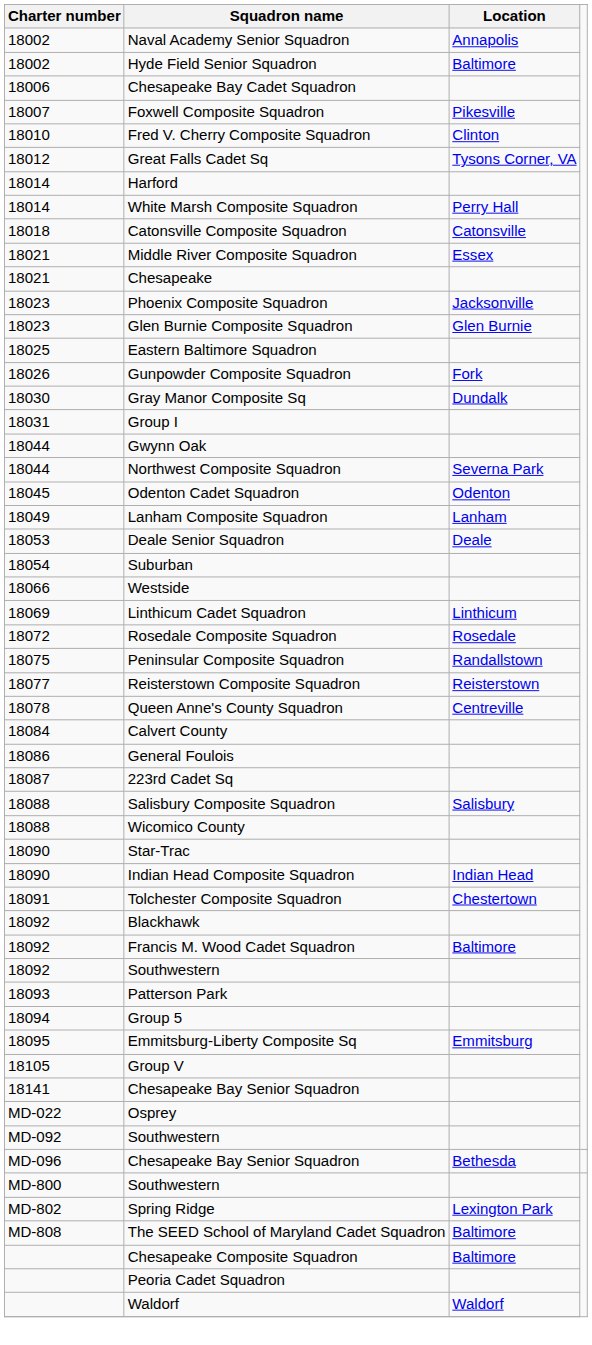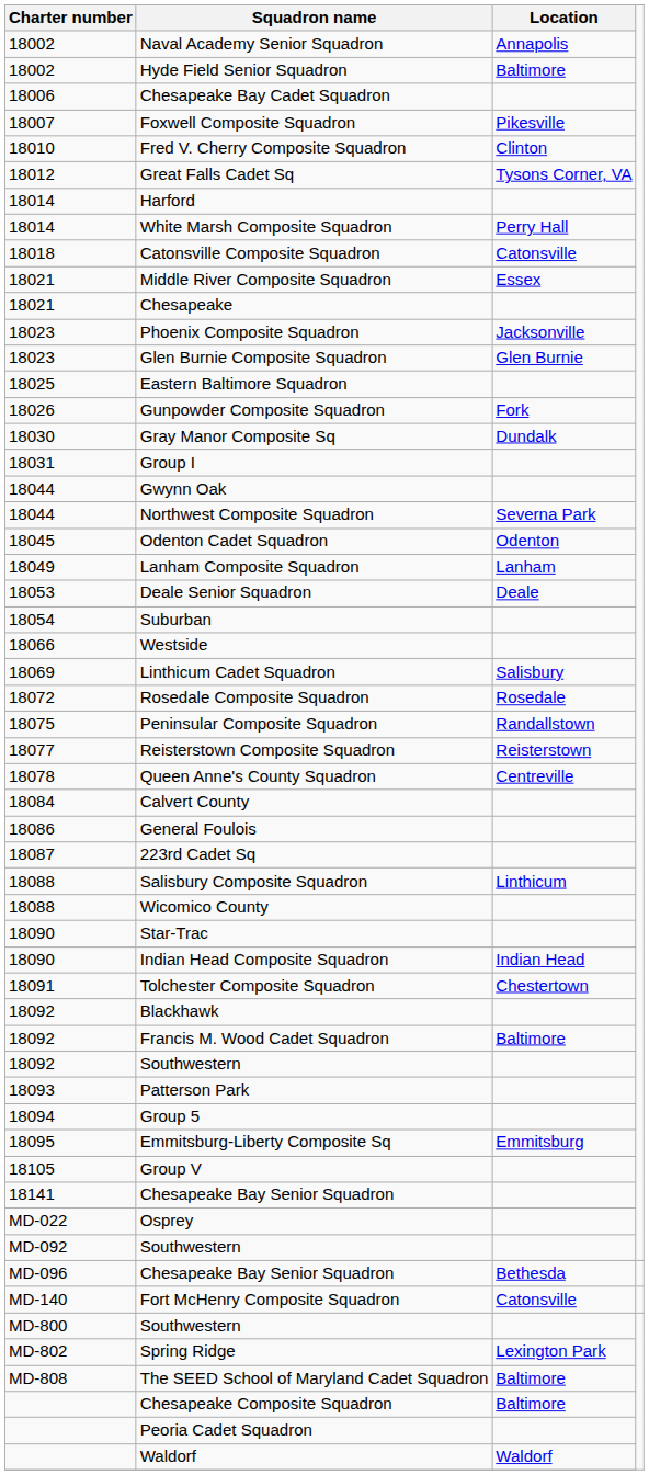 <table class="wikitable">
 <tr>
 <th>Charter number </th>
 <th>Squadron name</th>
 <th>Location</th>
 </tr>
 <tr>
 <td>18002</td>
 <td>Naval Academy Senior Squadron</td>
 <td><a href='#'>Annapolis</a></td>
 </tr>
 <tr>
 <td>18002</td>
 <td>Hyde Field Senior Squadron</td>
 <td><a href='#'>Baltimore</a></td>
 </tr>
 <tr>
 <td>18006</td>
 <td>Chesapeake Bay Cadet Squadron</td>
 <td></td>
 </tr>
 <tr>
 <td>18007</td>
 <td>Foxwell Composite Squadron</td>
 <td><a href='#'>Pikesville</a></td>
 </tr>
 <tr>
 <td>18010</td>
 <td>Fred V. Cherry Composite Squadron</td>
 <td><a href='#'>Clinton</a></td>
 </tr>
 <tr>
 <td>18012</td>
 <td>Great Falls Cadet Sq</td>
 <td><a href='#'>Tysons Corner, VA</a></td>
 </tr>
 <tr>
 <td>18014</td>
 <td>Harford</td>
 <td></td>
 </tr>
 <tr>
 <td>18014</td>
 <td>White Marsh Composite Squadron</td>
 <td><a href='#'>Perry Hall</a></td>
 </tr>
 <tr>
 <td>18018</td>
 <td>Catonsville Composite Squadron</td>
 <td><a href='#'>Catonsville</a></td>
 </tr>
 <tr>
 <td>18021</td>
 <td>Middle River Composite Squadron</td>
 <td><a href='#'>Essex</a></td>
 </tr>
 <tr>
 <td>18021</td>
 <td>Chesapeake</td>
 <td></td>
 </tr>
 <tr>
 <td>18023</td>
 <td>Phoenix Composite Squadron</td>
 <td><a href='#'>Jacksonville</a></td>
 </tr>
 <tr>
 <td>18023</td>
 <td>Glen Burnie Composite Squadron</td>
 <td><a href='#'>Glen Burnie</a></td>
 </tr>
 <tr>
 <td>18025</td>
 <td>Eastern Baltimore Squadron</td>
 <td></td>
 </tr>
 <tr>
 <td>18026</td>
 <td>Gunpowder Composite Squadron</td>
 <td><a href='#'>Fork</a></td>
 </tr>
 <tr>
 <td>18030</td>
 <td>Gray Manor Composite Sq</td>
 <td><a href='#'>Dundalk</a></td>
 </tr>
 <tr>
 <td>18031</td>
 <td>Group I</td>
 <td></td>
 </tr>
 <tr>
 <td>18044</td>
 <td>Gwynn Oak</td>
 <td></td>
 </tr>
 <tr>
 <td>18044</td>
 <td>Northwest Composite Squadron</td>
 <td><a href='#'>Severna Park</a></td>
 </tr>
 <tr>
 <td>18045</td>
 <td>Odenton Cadet Squadron</td>
 <td><a href='#'>Odenton</a></td>
 </tr>
 <tr>
 <td>18049</td>
 <td>Lanham Composite Squadron</td>
 <td><a href='#'>Lanham</a></td>
 </tr>
 <tr>
 <td>18053</td>
 <td>Deale Senior Squadron</td>
 <td><a href='#'>Deale</a></td>
 </tr>
 <tr>
 <td>18054</td>
 <td>Suburban</td>
 <td></td>
 </tr>
 <tr>
 <td>18066</td>
 <td>Westside</td>
 <td></td>
 </tr>
 <tr>
 <td>18069</td>
 <td>Linthicum Cadet Squadron</td>
-<td><a href='#'>Linthicum</a></td>
+<td><a href='#'>Salisbury</a></td>
 </tr>
 <tr>
 <td>18072</td>
 <td>Rosedale Composite Squadron</td>
 <td><a href='#'>Rosedale</a></td>
 </tr>
 <tr>
 <td>18075</td>
 <td>Peninsular Composite Squadron</td>
 <td><a href='#'>Randallstown</a></td>
 </tr>
 <tr>
 <td>18077</td>
 <td>Reisterstown Composite Squadron</td>
 <td><a href='#'>Reisterstown</a></td>
 </tr>
 <tr>
 <td>18078</td>
 <td>Queen Anne's County Squadron</td>
 <td><a href='#'>Centreville</a></td>
 </tr>
 <tr>
 <td>18084</td>
 <td>Calvert County</td>
 <td></td>
 </tr>
 <tr>
 <td>18086</td>
 <td>General Foulois</td>
 <td></td>
 </tr>
 <tr>
 <td>18087</td>
 <td>223rd Cadet Sq</td>
 <td></td>
 </tr>
 <tr>
 <td>18088</td>
 <td>Salisbury Composite Squadron</td>
-<td><a href='#'>Salisbury</a></td>
+<td><a href='#'>Linthicum</a></td>
 </tr>
 <tr>
 <td>18088</td>
 <td>Wicomico County</td>
 <td></td>
 </tr>
 <tr>
 <td>18090</td>
 <td>Star-Trac</td>
 <td></td>
 </tr>
 <tr>
 <td>18090</td>
 <td>Indian Head Composite Squadron</td>
 <td><a href='#'>Indian Head</a></td>
 </tr>
 <tr>
 <td>18091</td>
 <td>Tolchester Composite Squadron</td>
 <td><a href='#'>Chestertown</a></td>
 </tr>
 <tr>
 <td>18092</td>
 <td>Blackhawk</td>
 <td></td>
 </tr>
 <tr>
 <td>18092</td>
 <td>Francis M. Wood Cadet Squadron</td>
 <td><a href='#'>Baltimore</a></td>
 </tr>
 <tr>
 <td>18092</td>
 <td>Southwestern</td>
 <td></td>
 </tr>
 <tr>
 <td>18093</td>
 <td>Patterson Park</td>
 <td></td>
 </tr>
 <tr>
 <td>18094</td>
 <td>Group 5</td>
 <td></td>
 </tr>
 <tr>
 <td>18095</td>
 <td>Emmitsburg-Liberty Composite Sq</td>
 <td><a href='#'>Emmitsburg</a></td>
 </tr>
 <tr>
 <td>18105</td>
 <td>Group V</td>
 <td></td>
 </tr>
 <tr>
 <td>18141</td>
 <td>Chesapeake Bay Senior Squadron</td>
 <td></td>
 </tr>
 <tr>
 <td>MD-022</td>
 <td>Osprey</td>
 <td></td>
 </tr>
 <tr>
 <td>MD-092</td>
 <td>Southwestern</td>
 <td></td>
 </tr>
 <tr>
 <td>MD-096</td>
 <td>Chesapeake Bay Senior Squadron</td>
 <td><a href='#'>Bethesda</a></td>
 <td></td>
 </tr>
 <tr>
+<td>MD-140</td>
+<td>Fort McHenry Composite Squadron</td>
+<td><a href='#'>Catonsville</a></td>
+<td></td>
+</tr>
+<tr>
 <td>MD-800</td>
 <td>Southwestern</td>
 <td></td>
 </tr>
 <tr>
 <td>MD-802</td>
 <td>Spring Ridge</td>
 <td><a href='#'>Lexington Park</a></td>
 </tr>
 <tr>
 <td>MD-808</td>
 <td>The SEED School of Maryland Cadet Squadron</td>
 <td><a href='#'>Baltimore</a></td>
 </tr>
 <tr>
 <td></td>
 <td>Chesapeake Composite Squadron</td>
 <td><a href='#'>Baltimore</a></td>
 </tr>
 <tr>
 <td></td>
 <td>Peoria Cadet Squadron</td>
 <td></td>
 </tr>
 <tr>
 <td></td>
 <td>Waldorf</td>
 <td><a href='#'>Waldorf</a></td>
 </tr>
 <tr>
 </tr>
 </table>
